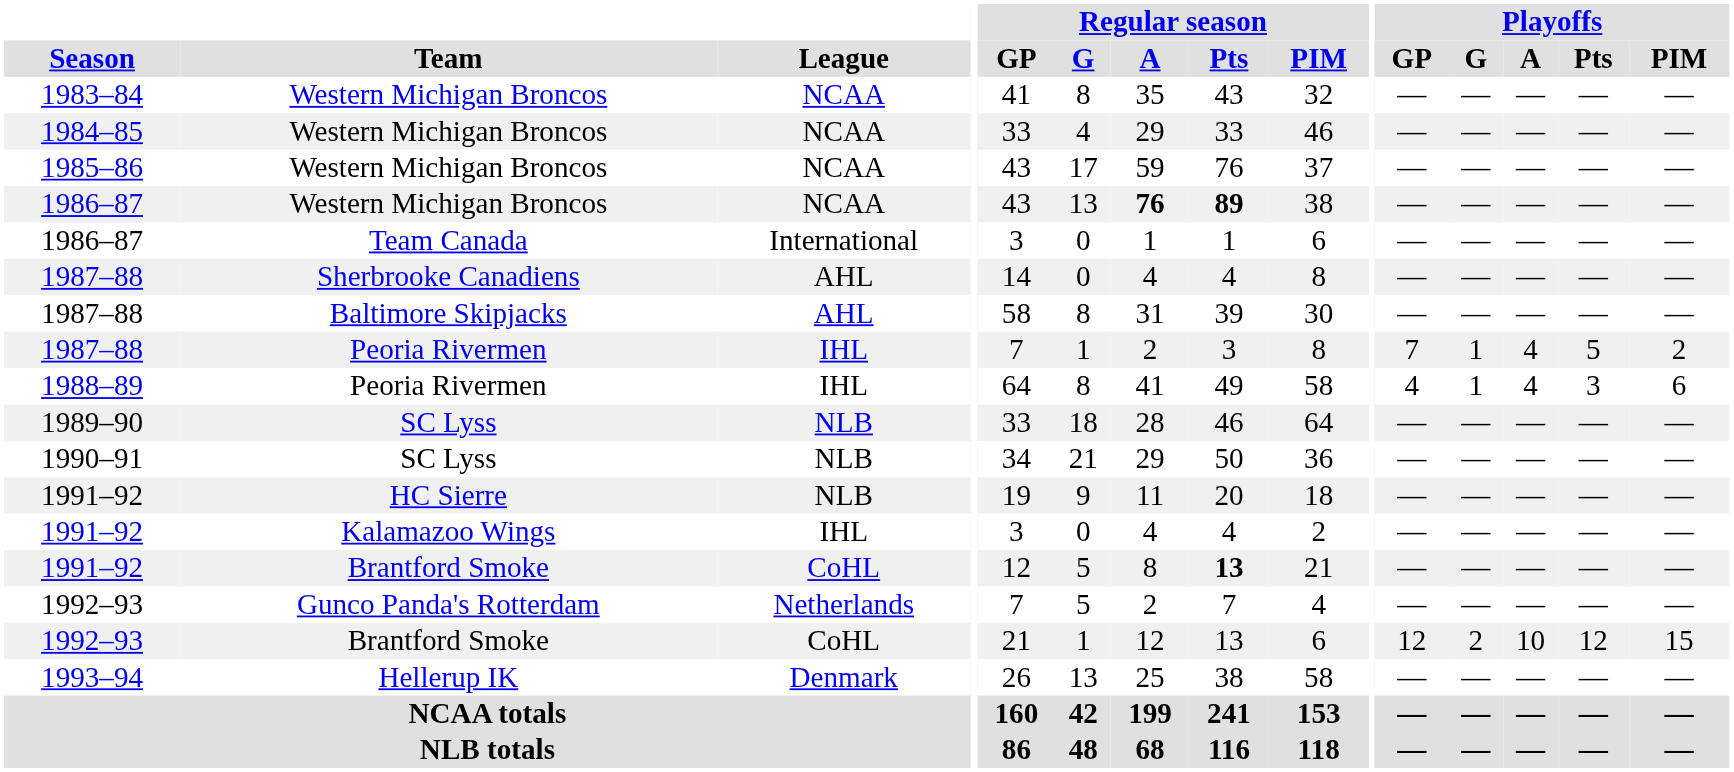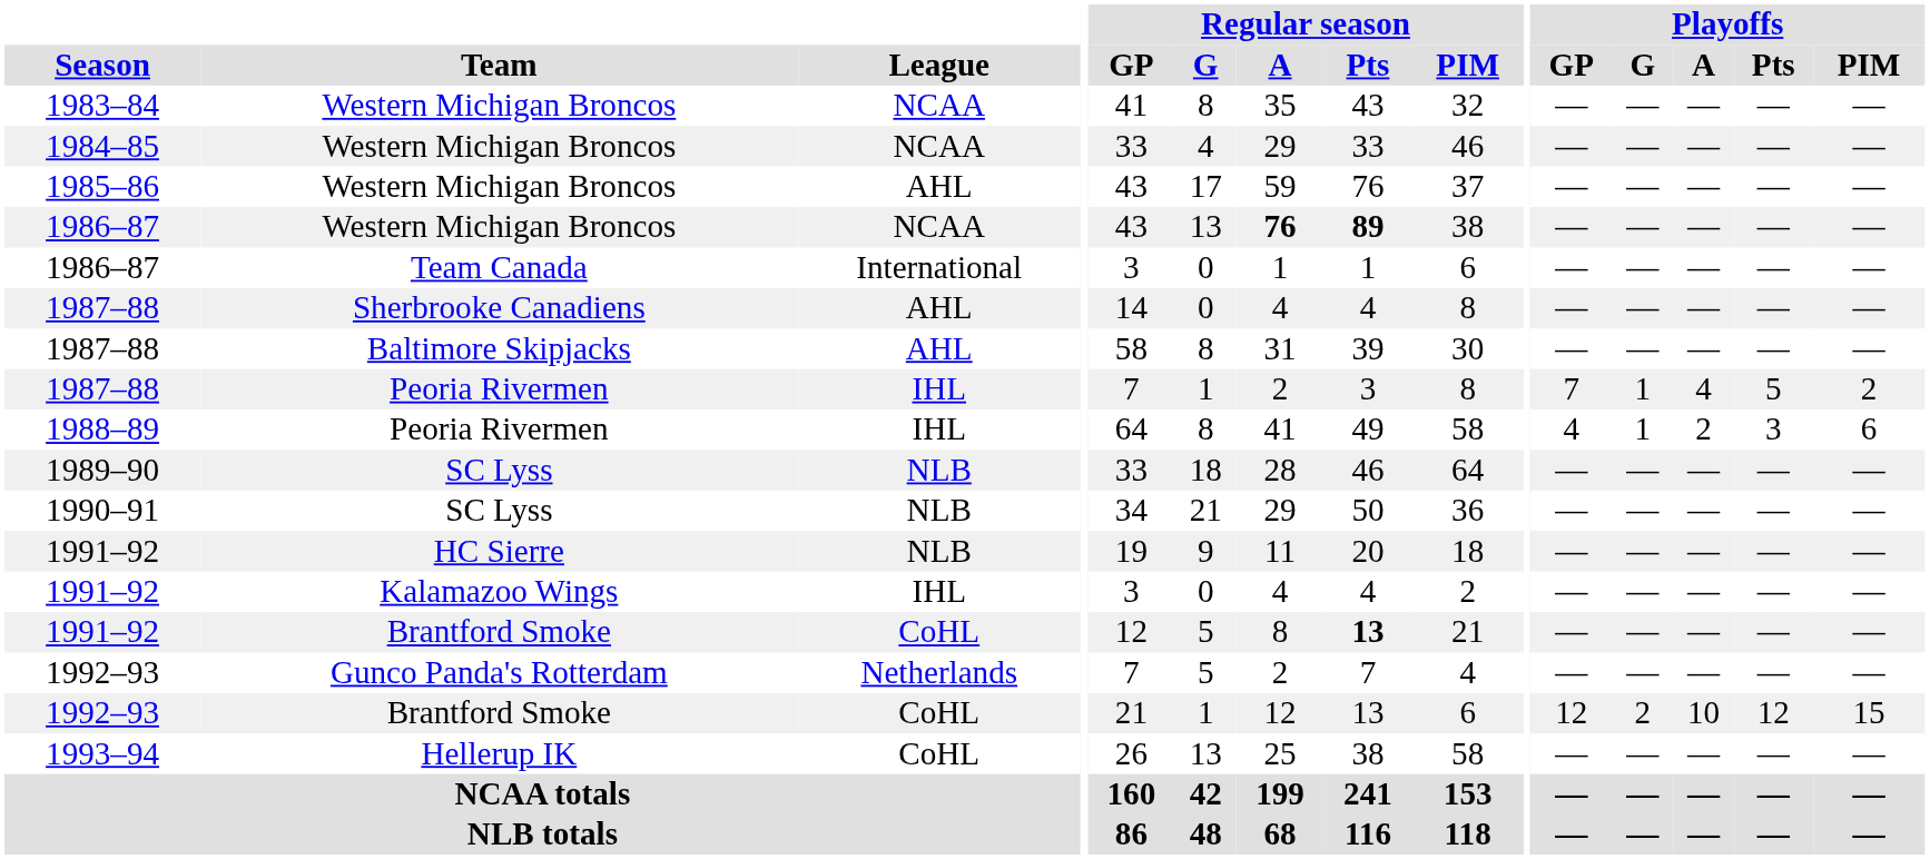 <table border="0" cellpadding="1" cellspacing="0" style="text-align:center; width:75%">
 <tr bgcolor="#e0e0e0">
 <th colspan="3" bgcolor="#ffffff"></th>
 <th rowspan="99" bgcolor="#ffffff"></th>
 <th colspan="5"><a href='#'>Regular season</a></th>
 <th rowspan="99" bgcolor="#ffffff"></th>
 <th colspan="5"><a href='#'>Playoffs</a></th>
 </tr>
 <tr bgcolor="#e0e0e0">
 <th><a href='#'>Season</a></th>
 <th>Team</th>
 <th>League</th>
 <th>GP</th>
 <th><a href='#'>G</a></th>
 <th><a href='#'>A</a></th>
 <th><a href='#'>Pts</a></th>
 <th><a href='#'>PIM</a></th>
 <th>GP</th>
 <th>G</th>
 <th>A</th>
 <th>Pts</th>
 <th>PIM</th>
 </tr>
 <tr ALIGN="center">
 <td><a href='#'>1983–84</a></td>
 <td><a href='#'>Western Michigan Broncos</a></td>
 <td><a href='#'>NCAA</a></td>
 <td>41</td>
 <td>8</td>
 <td>35</td>
 <td>43</td>
 <td>32</td>
 <td>—</td>
 <td>—</td>
 <td>—</td>
 <td>—</td>
 <td>—</td>
 </tr>
 <tr ALIGN="center" bgcolor="#f0f0f0">
 <td><a href='#'>1984–85</a></td>
 <td>Western Michigan Broncos</td>
 <td>NCAA</td>
 <td>33</td>
 <td>4</td>
 <td>29</td>
 <td>33</td>
 <td>46</td>
 <td>—</td>
 <td>—</td>
 <td>—</td>
 <td>—</td>
 <td>—</td>
 </tr>
 <tr ALIGN="center">
 <td><a href='#'>1985–86</a></td>
 <td>Western Michigan Broncos</td>
-<td>NCAA</td>
+<td>AHL</td>
 <td>43</td>
 <td>17</td>
 <td>59</td>
 <td>76</td>
 <td>37</td>
 <td>—</td>
 <td>—</td>
 <td>—</td>
 <td>—</td>
 <td>—</td>
 </tr>
 <tr ALIGN="center" bgcolor="#f0f0f0">
 <td><a href='#'>1986–87</a></td>
 <td>Western Michigan Broncos</td>
 <td>NCAA</td>
 <td>43</td>
 <td>13</td>
 <td><strong>76</strong></td>
 <td><strong>89</strong></td>
 <td>38</td>
 <td>—</td>
 <td>—</td>
 <td>—</td>
 <td>—</td>
 <td>—</td>
 </tr>
 <tr ALIGN="center">
 <td>1986–87</td>
 <td><a href='#'>Team Canada</a></td>
 <td>International</td>
 <td>3</td>
 <td>0</td>
 <td>1</td>
 <td>1</td>
 <td>6</td>
 <td>—</td>
 <td>—</td>
 <td>—</td>
 <td>—</td>
 <td>—</td>
 </tr>
 <tr ALIGN="center" bgcolor="#f0f0f0">
 <td><a href='#'>1987–88</a></td>
 <td><a href='#'>Sherbrooke Canadiens</a></td>
 <td>AHL</td>
 <td>14</td>
 <td>0</td>
 <td>4</td>
 <td>4</td>
 <td>8</td>
 <td>—</td>
 <td>—</td>
 <td>—</td>
 <td>—</td>
 <td>—</td>
 </tr>
 <tr ALIGN="center">
 <td>1987–88</td>
 <td><a href='#'>Baltimore Skipjacks</a></td>
 <td><a href='#'>AHL</a></td>
 <td>58</td>
 <td>8</td>
 <td>31</td>
 <td>39</td>
 <td>30</td>
 <td>—</td>
 <td>—</td>
 <td>—</td>
 <td>—</td>
 <td>—</td>
 </tr>
 <tr ALIGN="center" bgcolor="#f0f0f0">
 <td><a href='#'>1987–88</a></td>
 <td><a href='#'>Peoria Rivermen</a></td>
 <td><a href='#'>IHL</a></td>
 <td>7</td>
 <td>1</td>
 <td>2</td>
 <td>3</td>
 <td>8</td>
 <td>7</td>
 <td>1</td>
 <td>4</td>
 <td>5</td>
 <td>2</td>
 </tr>
 <tr ALIGN="center">
 <td><a href='#'>1988–89</a></td>
 <td>Peoria Rivermen</td>
 <td>IHL</td>
 <td>64</td>
 <td>8</td>
 <td>41</td>
 <td>49</td>
 <td>58</td>
 <td>4</td>
 <td>1</td>
-<td>4</td>
+<td>2</td>
 <td>3</td>
 <td>6</td>
 </tr>
 <tr ALIGN="center" bgcolor="#f0f0f0">
 <td>1989–90</td>
 <td><a href='#'>SC Lyss</a></td>
 <td><a href='#'>NLB</a></td>
 <td>33</td>
 <td>18</td>
 <td>28</td>
 <td>46</td>
 <td>64</td>
 <td>—</td>
 <td>—</td>
 <td>—</td>
 <td>—</td>
 <td>—</td>
 </tr>
 <tr ALIGN="center">
 <td>1990–91</td>
 <td>SC Lyss</td>
 <td>NLB</td>
 <td>34</td>
 <td>21</td>
 <td>29</td>
 <td>50</td>
 <td>36</td>
 <td>—</td>
 <td>—</td>
 <td>—</td>
 <td>—</td>
 <td>—</td>
 </tr>
 <tr ALIGN="center" bgcolor="#f0f0f0">
 <td>1991–92</td>
 <td><a href='#'>HC Sierre</a></td>
 <td>NLB</td>
 <td>19</td>
 <td>9</td>
 <td>11</td>
 <td>20</td>
 <td>18</td>
 <td>—</td>
 <td>—</td>
 <td>—</td>
 <td>—</td>
 <td>—</td>
 </tr>
 <tr ALIGN="center">
 <td><a href='#'>1991–92</a></td>
 <td><a href='#'>Kalamazoo Wings</a></td>
 <td>IHL</td>
 <td>3</td>
 <td>0</td>
 <td>4</td>
 <td>4</td>
 <td>2</td>
 <td>—</td>
 <td>—</td>
 <td>—</td>
 <td>—</td>
 <td>—</td>
 </tr>
 <tr ALIGN="center" bgcolor="#f0f0f0">
 <td><a href='#'>1991–92</a></td>
 <td><a href='#'>Brantford Smoke</a></td>
 <td><a href='#'>CoHL</a></td>
 <td>12</td>
 <td>5</td>
 <td>8</td>
 <td><strong>13</strong></td>
 <td>21</td>
 <td>—</td>
 <td>—</td>
 <td>—</td>
 <td>—</td>
 <td>—</td>
 </tr>
 <tr ALIGN="center">
 <td>1992–93</td>
 <td><a href='#'>Gunco Panda's Rotterdam</a></td>
 <td><a href='#'>Netherlands</a></td>
 <td>7</td>
 <td>5</td>
 <td>2</td>
 <td>7</td>
 <td>4</td>
 <td>—</td>
 <td>—</td>
 <td>—</td>
 <td>—</td>
 <td>—</td>
 </tr>
 <tr ALIGN="center" bgcolor="#f0f0f0">
 <td><a href='#'>1992–93</a></td>
 <td>Brantford Smoke</td>
 <td>CoHL</td>
 <td>21</td>
 <td>1</td>
 <td>12</td>
 <td>13</td>
 <td>6</td>
 <td>12</td>
 <td>2</td>
 <td>10</td>
 <td>12</td>
 <td>15</td>
 </tr>
 <tr ALIGN="center">
 <td><a href='#'>1993–94</a></td>
 <td><a href='#'>Hellerup IK</a></td>
-<td><a href='#'>Denmark</a></td>
+<td>CoHL</td>
 <td>26</td>
 <td>13</td>
 <td>25</td>
 <td>38</td>
 <td>58</td>
 <td>—</td>
 <td>—</td>
 <td>—</td>
 <td>—</td>
 <td>—</td>
 </tr>
 <tr bgcolor="#e0e0e0">
 <th colspan="3">NCAA totals</th>
 <th>160</th>
 <th>42</th>
 <th><strong>199</strong></th>
 <th>241</th>
 <th>153</th>
 <th>—</th>
 <th>—</th>
 <th>—</th>
 <th>—</th>
 <th>—</th>
 </tr>
 <tr bgcolor="#e0e0e0">
 <th colspan="3">NLB totals</th>
 <th>86</th>
 <th>48</th>
 <th>68</th>
 <th>116</th>
 <th>118</th>
 <th>—</th>
 <th>—</th>
 <th>—</th>
 <th>—</th>
 <th>—</th>
 </tr>
 </table>
